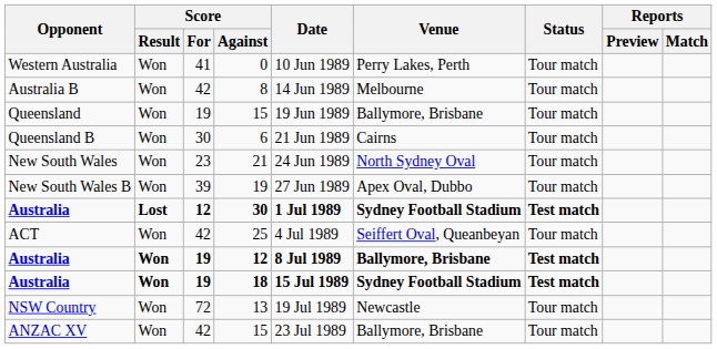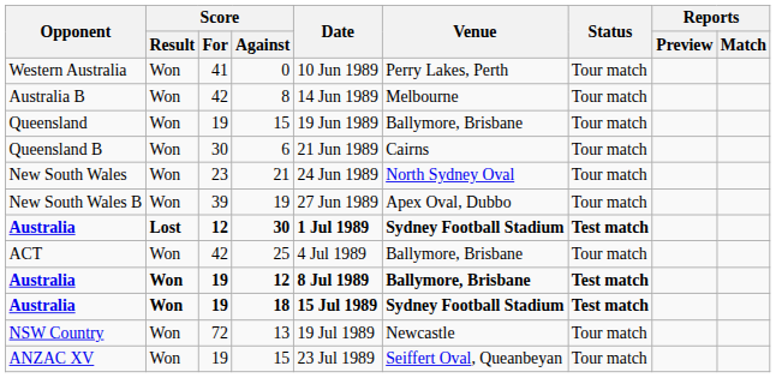 <table class=wikitable>
 <tr>
 <th rowspan=2>Opponent</th>
 <th colspan=3>Score</th>
 <th rowspan=2>Date</th>
 <th rowspan=2>Venue</th>
 <th rowspan=2>Status</th>
 <th colspan=2>Reports</th>
 </tr>
 <tr>
 <th>Result</th>
 <th>For</th>
 <th>Against</th>
 <th>Preview</th>
 <th>Match</th>
 </tr>
 <tr>
 <td>Western Australia</td>
 <td>Won</td>
 <td align=right>41</td>
 <td align=right>0</td>
 <td>10 Jun 1989</td>
 <td>Perry Lakes, Perth</td>
 <td>Tour match</td>
 <td></td>
 <td></td>
 </tr>
 <tr>
 <td>Australia B</td>
 <td>Won</td>
 <td align=right>42</td>
 <td align=right>8</td>
 <td>14 Jun 1989</td>
 <td>Melbourne</td>
 <td>Tour match</td>
 <td></td>
 <td></td>
 </tr>
 <tr>
 <td>Queensland</td>
 <td>Won</td>
 <td align=right>19</td>
 <td align=right>15</td>
 <td>19 Jun 1989</td>
 <td>Ballymore, Brisbane</td>
 <td>Tour match</td>
 <td></td>
 <td></td>
 </tr>
 <tr>
 <td>Queensland B</td>
 <td>Won</td>
 <td align=right>30</td>
 <td align=right>6</td>
 <td>21 Jun 1989</td>
 <td>Cairns</td>
 <td>Tour match</td>
 <td></td>
 <td></td>
 </tr>
 <tr>
 <td>New South Wales</td>
 <td>Won</td>
 <td align=right>23</td>
 <td align=right>21</td>
 <td>24 Jun 1989</td>
 <td><a href='#'>North Sydney Oval</a></td>
 <td>Tour match</td>
 <td></td>
 <td></td>
 </tr>
 <tr>
 <td>New South Wales B</td>
 <td>Won</td>
 <td align=right>39</td>
 <td align=right>19</td>
 <td>27 Jun 1989</td>
 <td>Apex Oval, Dubbo</td>
 <td>Tour match</td>
 <td></td>
 <td></td>
 </tr>
 <tr>
 <td><strong><a href='#'>Australia</a></strong></td>
 <td><strong>Lost</strong></td>
 <td align=right><strong>12</strong></td>
 <td align=right><strong>30</strong></td>
 <td><strong>1 Jul 1989</strong></td>
 <td><strong>Sydney Football Stadium</strong></td>
 <td><strong>Test match</strong></td>
 <td></td>
 <td></td>
 </tr>
 <tr>
 <td>ACT</td>
 <td>Won</td>
 <td align=right>42</td>
 <td align=right>25</td>
 <td>4 Jul 1989</td>
-<td><a href='#'>Seiffert Oval</a>, Queanbeyan</td>
+<td>Ballymore, Brisbane</td>
 <td>Tour match</td>
 <td></td>
 <td></td>
 </tr>
 <tr>
 <td><strong><a href='#'>Australia</a></strong></td>
 <td><strong>Won</strong></td>
 <td align=right><strong>19</strong></td>
 <td align=right><strong>12</strong></td>
 <td><strong>8 Jul 1989</strong></td>
 <td><strong>Ballymore, Brisbane</strong></td>
 <td><strong>Test match</strong></td>
 <td></td>
 <td></td>
 </tr>
 <tr>
 <td><strong><a href='#'>Australia</a></strong></td>
 <td><strong>Won</strong></td>
 <td align=right><strong>19</strong></td>
 <td align=right><strong>18</strong></td>
 <td><strong>15 Jul 1989</strong></td>
 <td><strong>Sydney Football Stadium</strong></td>
 <td><strong>Test match</strong></td>
 <td></td>
 <td></td>
 </tr>
 <tr>
 <td><a href='#'>NSW Country</a></td>
 <td>Won</td>
 <td align=right>72</td>
 <td align=right>13</td>
 <td>19 Jul 1989</td>
 <td>Newcastle</td>
 <td>Tour match</td>
 <td></td>
 <td></td>
 </tr>
 <tr>
 <td><a href='#'>ANZAC XV</a></td>
 <td>Won</td>
-<td align=right>42</td>
+<td align=right>19</td>
 <td align=right>15</td>
 <td>23 Jul 1989</td>
-<td>Ballymore, Brisbane</td>
+<td><a href='#'>Seiffert Oval</a>, Queanbeyan</td>
 <td>Tour match</td>
 <td></td>
 <td></td>
 </tr>
 </table>
